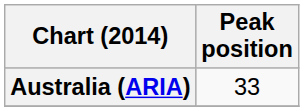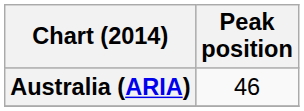 <table class="wikitable sortable plainrowheaders" style="text-align:center">
 <tr>
 <th scope="col">Chart (2014)</th>
 <th scope="col">Peak<br>position</th>
 </tr>
 <tr>
 <th scope="row">Australia (<a href='#'>ARIA</a>)</th>
-<td>33</td>
+<td>46</td>
 </tr>
 <tr>
 </tr>
 </table>
